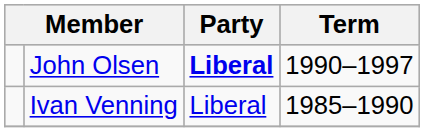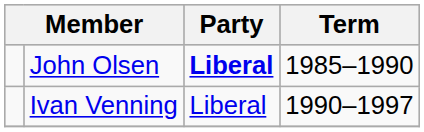 <table class="wikitable">
 <tr>
 <th colspan="2">Member</th>
 <th>Party</th>
 <th>Term</th>
 </tr>
 <tr>
 <td> </td>
 <td><a href='#'>John Olsen</a></td>
 <td><strong><a href='#'>Liberal</a></strong></td>
-<td>1990–1997</td>
+<td>1985–1990</td>
 </tr>
 <tr>
 <td> </td>
 <td><a href='#'>Ivan Venning</a></td>
 <td><a href='#'>Liberal</a></td>
-<td>1985–1990</td>
+<td>1990–1997</td>
 </tr>
 <tr>
 </tr>
 </table>
